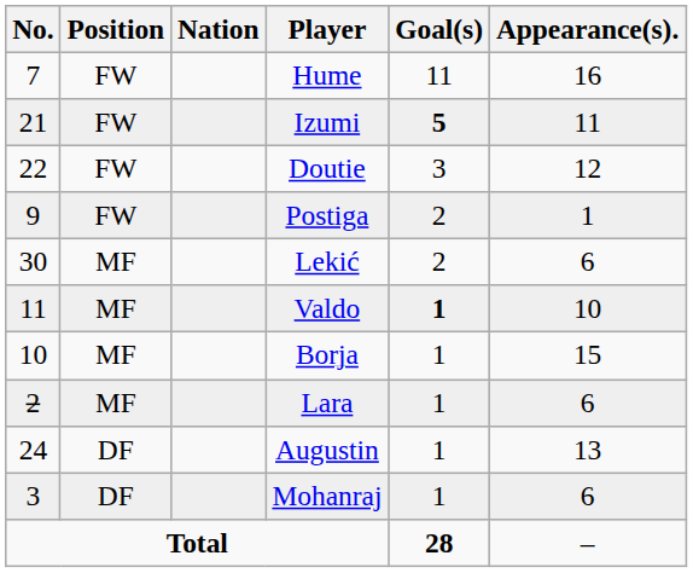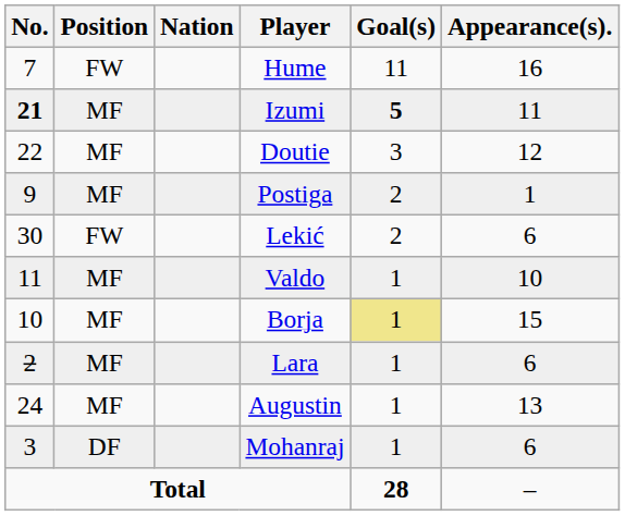 <table class="wikitable sortable" style="text-align:center; font-size:95%;">
 <tr>
 <th>No.</th>
 <th>Position</th>
 <th>Nation</th>
 <th>Player</th>
 <th>Goal(s)</th>
 <th>Appearance(s).</th>
 </tr>
 <tr>
 <td>7</td>
 <td>FW</td>
 <td align=left></td>
 <td><a href='#'>Hume</a></td>
 <td>11</td>
 <td>16</td>
 </tr>
 <tr bgcolor=#efefef>
-<td>21</td>
-<td>FW</td>
+<td><strong>21</strong></td>
+<td>MF</td>
 <td align=left></td>
 <td><a href='#'>Izumi</a></td>
 <td><strong>5</strong></td>
 <td>11</td>
 </tr>
 <tr>
 <td>22</td>
-<td>FW</td>
+<td>MF</td>
 <td align=left></td>
 <td><a href='#'>Doutie</a></td>
 <td>3</td>
 <td>12</td>
 </tr>
 <tr bgcolor=#efefef>
 <td>9</td>
-<td>FW</td>
+<td>MF</td>
 <td align=left></td>
 <td><a href='#'>Postiga</a></td>
 <td>2</td>
 <td>1</td>
 </tr>
 <tr>
 <td>30</td>
-<td>MF</td>
+<td>FW</td>
 <td align=left></td>
 <td><a href='#'>Lekić</a></td>
 <td>2</td>
 <td>6</td>
 </tr>
 <tr bgcolor=#efefef>
 <td>11</td>
 <td>MF</td>
 <td align=left></td>
 <td><a href='#'>Valdo</a></td>
-<td><strong>1</strong></td>
+<td>1</td>
 <td>10</td>
 </tr>
 <tr>
 <td>10</td>
 <td>MF</td>
 <td align=left></td>
 <td><a href='#'>Borja</a></td>
-<td>1</td>
+<td style="background: khaki;">1</td>
 <td>15</td>
 </tr>
 <tr bgcolor=#efefef>
 <td><s>2</s></td>
 <td>MF</td>
 <td align=left></td>
 <td><a href='#'>Lara</a></td>
 <td>1</td>
 <td>6</td>
 </tr>
 <tr>
 <td>24</td>
-<td>DF</td>
+<td>MF</td>
 <td align=left></td>
 <td><a href='#'>Augustin</a></td>
 <td>1</td>
 <td>13</td>
 </tr>
 <tr bgcolor=#efefef>
 <td>3</td>
 <td>DF</td>
 <td align=left></td>
 <td><a href='#'>Mohanraj</a></td>
 <td>1</td>
 <td>6</td>
 </tr>
 <tr>
 <td colspan=4><strong>Total</strong></td>
 <td><strong>28</strong></td>
 <td>–</td>
 </tr>
 </table>
